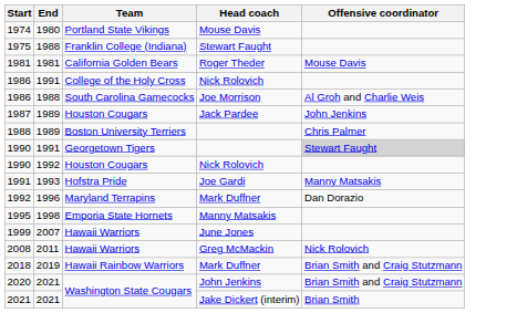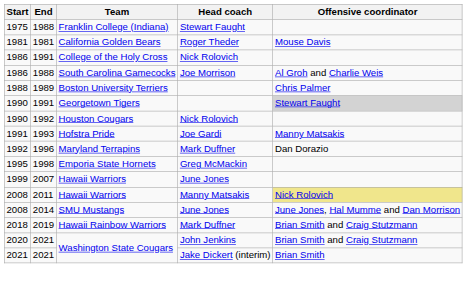 <table class="wikitable sortable">
 <tr>
 <th>Start</th>
 <th>End</th>
 <th>Team</th>
 <th>Head coach</th>
 <th>Offensive coordinator</th>
-</tr>
-<tr>
-<td>1974</td>
-<td>1980</td>
-<td><a href='#'>Portland State Vikings</a></td>
-<td><a href='#'>Mouse Davis</a></td>
-<td></td>
 </tr>
 <tr>
 <td>1975</td>
 <td>1988</td>
 <td><a href='#'>Franklin College (Indiana)</a></td>
 <td><a href='#'>Stewart Faught</a></td>
 <td></td>
 </tr>
 <tr>
 <td>1981</td>
 <td>1981</td>
 <td><a href='#'>California Golden Bears</a></td>
 <td><a href='#'>Roger Theder</a></td>
 <td><a href='#'>Mouse Davis</a></td>
 </tr>
 <tr>
 <td>1986</td>
 <td>1991</td>
 <td><a href='#'>College of the Holy Cross</a></td>
 <td><a href='#'>Nick Rolovich</a></td>
 <td></td>
 </tr>
 <tr>
 <td>1986</td>
 <td>1988</td>
 <td><a href='#'>South Carolina Gamecocks</a></td>
 <td><a href='#'>Joe Morrison</a></td>
 <td><a href='#'>Al Groh</a> and <a href='#'>Charlie Weis</a></td>
-</tr>
-<tr>
-<td>1987</td>
-<td>1989</td>
-<td><a href='#'>Houston Cougars</a></td>
-<td><a href='#'>Jack Pardee</a></td>
-<td><a href='#'>John Jenkins</a></td>
 </tr>
 <tr>
 <td>1988</td>
 <td>1989</td>
 <td><a href='#'>Boston University Terriers</a></td>
 <td></td>
 <td><a href='#'>Chris Palmer</a></td>
 </tr>
 <tr>
 <td>1990</td>
 <td>1991</td>
 <td><a href='#'>Georgetown Tigers</a></td>
 <td></td>
 <td style="background: lightgrey;"><a href='#'>Stewart Faught</a></td>
 </tr>
 <tr>
 <td>1990</td>
 <td>1992</td>
 <td><a href='#'>Houston Cougars</a></td>
 <td><a href='#'>Nick Rolovich</a></td>
 <td></td>
 </tr>
 <tr>
 <td>1991</td>
 <td>1993</td>
 <td><a href='#'>Hofstra Pride</a></td>
 <td><a href='#'>Joe Gardi</a></td>
 <td><a href='#'>Manny Matsakis</a></td>
 </tr>
 <tr>
 <td>1992</td>
 <td>1996</td>
 <td><a href='#'>Maryland Terrapins</a></td>
 <td><a href='#'>Mark Duffner</a></td>
 <td>Dan Dorazio</td>
 </tr>
 <tr>
 <td>1995</td>
 <td>1998</td>
 <td><a href='#'>Emporia State Hornets</a></td>
-<td><a href='#'>Manny Matsakis</a></td>
+<td><a href='#'>Greg McMackin</a></td>
 <td></td>
 </tr>
 <tr>
 <td>1999</td>
 <td>2007</td>
 <td><a href='#'>Hawaii Warriors</a></td>
 <td><a href='#'>June Jones</a></td>
 <td></td>
 </tr>
 <tr>
 <td>2008</td>
 <td>2011</td>
 <td><a href='#'>Hawaii Warriors</a></td>
-<td><a href='#'>Greg McMackin</a></td>
-<td><a href='#'>Nick Rolovich</a></td>
+<td><a href='#'>Manny Matsakis</a></td>
+<td style="background: khaki;"><a href='#'>Nick Rolovich</a></td>
+</tr>
+<tr>
+<td>2008</td>
+<td>2014</td>
+<td><a href='#'>SMU Mustangs</a></td>
+<td><a href='#'>June Jones</a></td>
+<td><a href='#'>June Jones</a>, <a href='#'>Hal Mumme</a> and <a href='#'>Dan Morrison</a></td>
 </tr>
 <tr>
 <td>2018</td>
 <td>2019</td>
 <td><a href='#'>Hawaii Rainbow Warriors</a></td>
 <td><a href='#'>Mark Duffner</a></td>
 <td><a href='#'>Brian Smith</a> and <a href='#'>Craig Stutzmann</a></td>
 </tr>
 <tr>
 <td>2020</td>
 <td>2021</td>
 <td rowspan=2><a href='#'>Washington State Cougars</a></td>
 <td><a href='#'>John Jenkins</a></td>
 <td><a href='#'>Brian Smith</a> and <a href='#'>Craig Stutzmann</a></td>
 </tr>
 <tr>
 <td>2021</td>
 <td>2021</td>
 <td><a href='#'>Jake Dickert</a> (interim)</td>
 <td><a href='#'>Brian Smith</a></td>
 </tr>
 </table>
